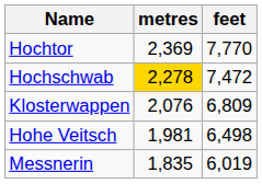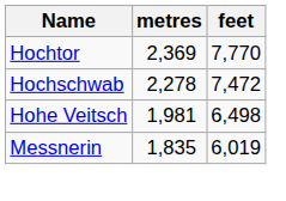 <table class="wikitable sortable">
 <tr>
 <th>Name</th>
 <th>metres</th>
 <th>feet</th>
 </tr>
 <tr>
 <td><a href='#'>Hochtor</a></td>
 <td align="right">2,369 </td>
 <td>7,770</td>
 </tr>
 <tr>
 <td><a href='#'>Hochschwab</a></td>
-<td align="right" style="background: gold;">2,278 </td>
+<td align="right">2,278 </td>
 <td>7,472</td>
-</tr>
-<tr>
-<td><a href='#'>Klosterwappen</a></td>
-<td align="right">2,076 </td>
-<td>6,809</td>
 </tr>
 <tr>
 <td><a href='#'>Hohe Veitsch</a></td>
 <td align="right">1,981 </td>
 <td>6,498</td>
 </tr>
 <tr>
 <td><a href='#'>Messnerin</a></td>
 <td align="right">1,835 </td>
 <td>6,019</td>
 </tr>
 </table>
